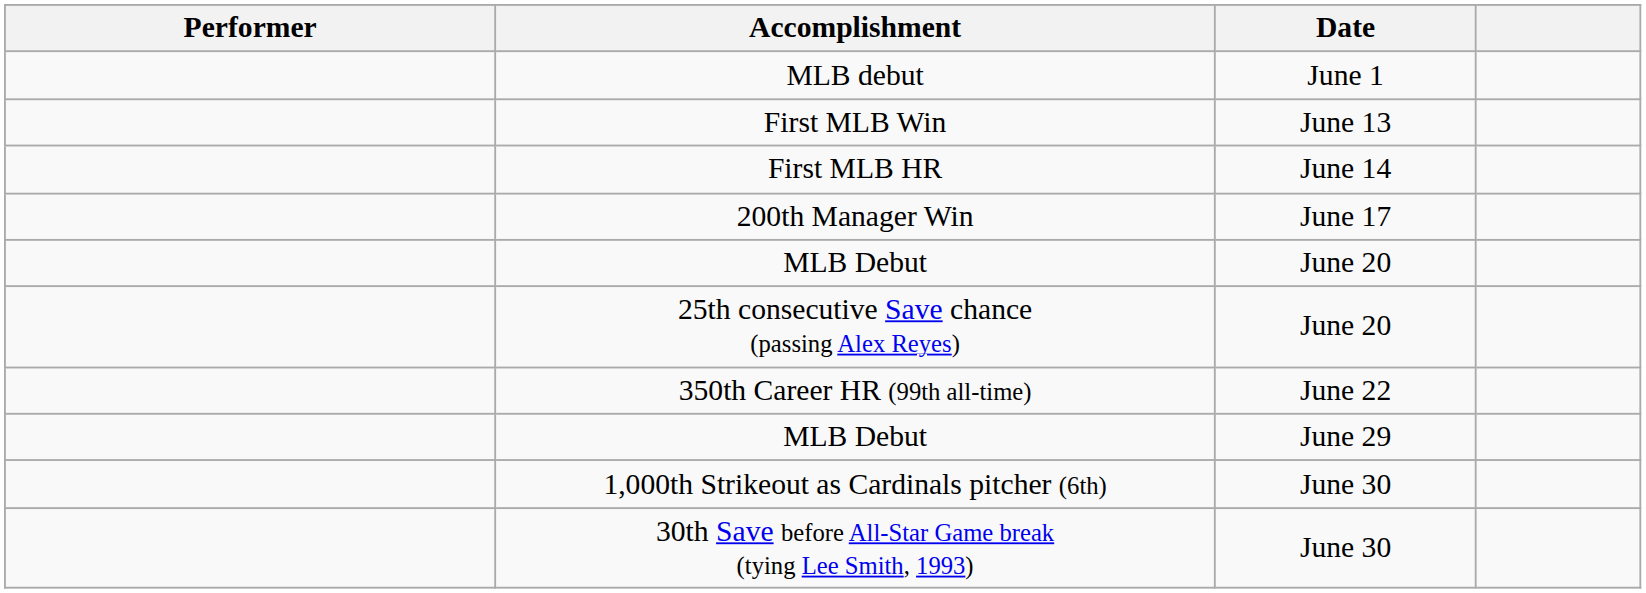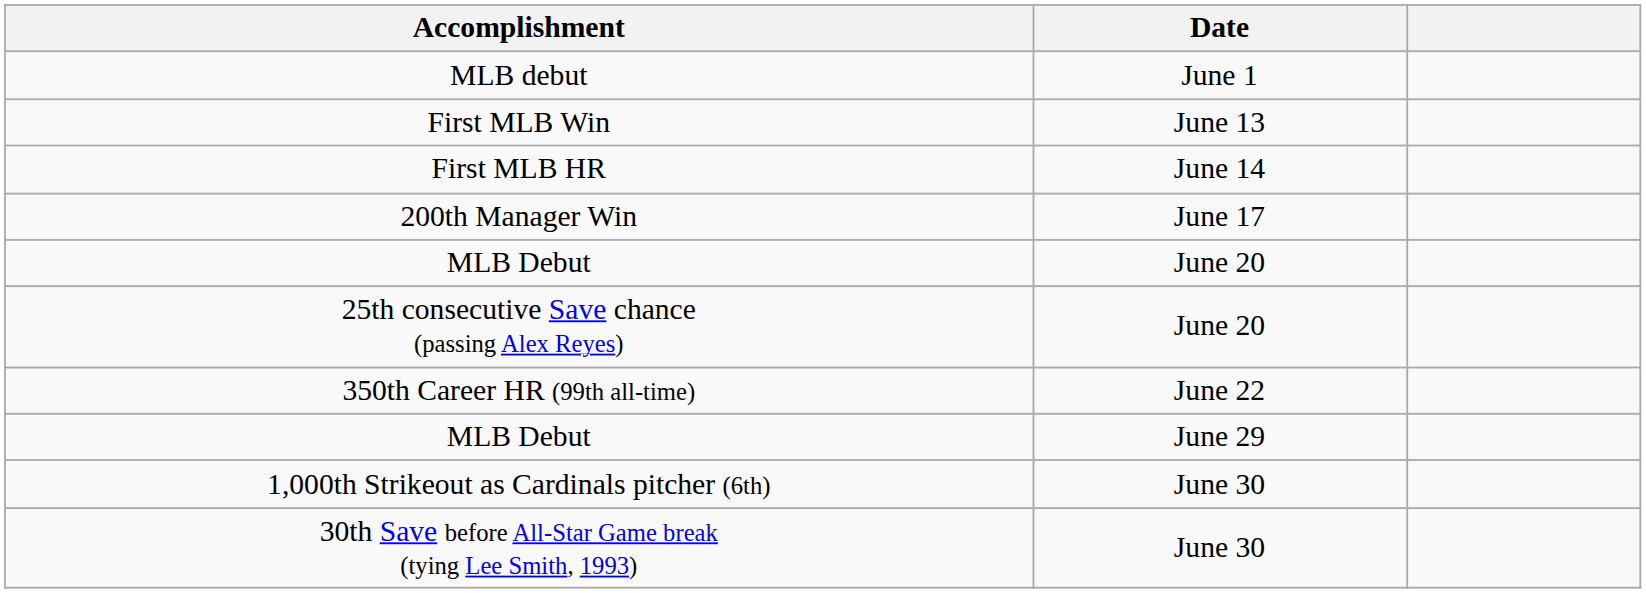 <table class="wikitable sortable" style="width:70%;">
 <tr align=center>
-<th style="width:30%;">Performer</th>
 <th style="width:44%;">Accomplishment</th>
 <th style="width:16%;" data-sort-type="date">Date</th>
 <th style="width:10%;"></th>
 </tr>
 <tr align=center>
-<td></td>
 <td>MLB debut</td>
 <td>June 1</td>
 <td></td>
 </tr>
 <tr align=center>
-<td></td>
 <td>First MLB Win</td>
 <td>June 13</td>
 <td></td>
 </tr>
 <tr align=center>
-<td></td>
 <td>First MLB HR</td>
 <td>June 14</td>
 <td></td>
 </tr>
 <tr align=center>
-<td></td>
 <td>200th Manager Win</td>
 <td>June 17</td>
 <td></td>
 </tr>
 <tr align=center>
-<td></td>
 <td>MLB Debut</td>
 <td>June 20</td>
 <td></td>
 </tr>
 <tr align=center>
-<td></td>
 <td>25th consecutive <a href='#'>Save</a> chance <br> <small>(passing <a href='#'>Alex Reyes</a>)</small> </td>
 <td>June 20</td>
 <td></td>
 </tr>
 <tr align=center>
-<td></td>
 <td>350th Career HR <small>(99th all-time)</small></td>
 <td>June 22</td>
 <td></td>
 </tr>
 <tr align=center>
-<td></td>
 <td>MLB Debut</td>
 <td>June 29</td>
 <td></td>
 </tr>
 <tr align=center>
-<td></td>
 <td>1,000th Strikeout as Cardinals pitcher <small>(6th)</small></td>
 <td>June 30</td>
 <td></td>
 </tr>
 <tr align=center>
-<td></td>
 <td>30th <a href='#'>Save</a> <small>before <a href='#'>All-Star Game break</a> <br> (tying <a href='#'>Lee Smith</a>, <a href='#'>1993</a>)</small></td>
 <td>June 30</td>
 <td></td>
 </tr>
 </table>
